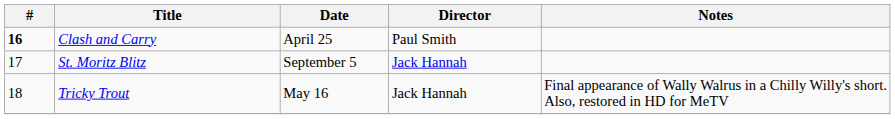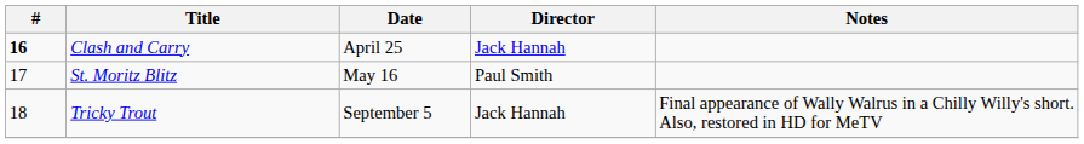 <table class="wikitable">
 <tr>
 <th style="width:3em">#</th>
 <th style="width:15em">Title</th>
 <th style="width:7em">Date</th>
 <th style="width:10em">Director</th>
 <th>Notes</th>
 </tr>
 <tr>
 <td><strong>16</strong></td>
 <td><em><a href='#'>Clash and Carry</a></em></td>
 <td>April 25</td>
-<td>Paul Smith</td>
+<td><a href='#'>Jack Hannah</a></td>
 <td></td>
 </tr>
 <tr>
 <td>17</td>
 <td><em><a href='#'>St. Moritz Blitz</a></em></td>
-<td>September 5</td>
-<td><a href='#'>Jack Hannah</a></td>
+<td>May 16</td>
+<td>Paul Smith</td>
 <td></td>
 </tr>
 <tr>
 <td>18</td>
 <td><em><a href='#'>Tricky Trout</a></em></td>
-<td>May 16</td>
+<td>September 5</td>
 <td>Jack Hannah</td>
 <td>Final appearance of Wally Walrus in a Chilly Willy's short.<br>Also, restored in HD for MeTV</td>
 </tr>
 <tr>
 </tr>
 </table>
